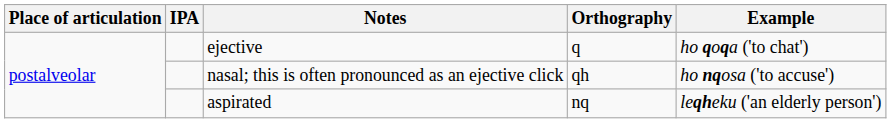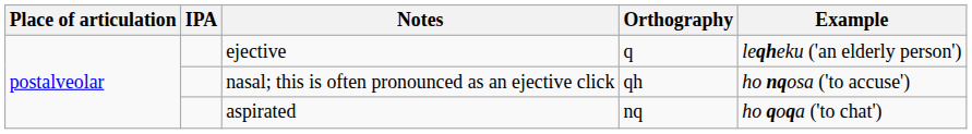 <table class="wikitable" style="min-width:500px">
 <tr>
 <th>Place of articulation</th>
 <th>IPA</th>
 <th>Notes</th>
 <th>Orthography</th>
 <th>Example</th>
 </tr>
 <tr>
 <td rowspan="3"><a href='#'>postalveolar</a></td>
 <td></td>
 <td>ejective</td>
 <td>q</td>
-<td> <em>ho <strong>q</strong>o<strong>q</strong>a</em> ('to chat')</td>
+<td> <em>le<strong>qh</strong>eku</em> ('an elderly person')</td>
 </tr>
 <tr>
 <td></td>
 <td>nasal; this is often pronounced as an ejective click</td>
 <td>qh</td>
 <td> <em>ho <strong>nq</strong>osa</em> ('to accuse')</td>
 </tr>
 <tr>
 <td></td>
 <td>aspirated</td>
 <td>nq</td>
-<td> <em>le<strong>qh</strong>eku</em> ('an elderly person')</td>
+<td> <em>ho <strong>q</strong>o<strong>q</strong>a</em> ('to chat')</td>
 </tr>
 </table>
